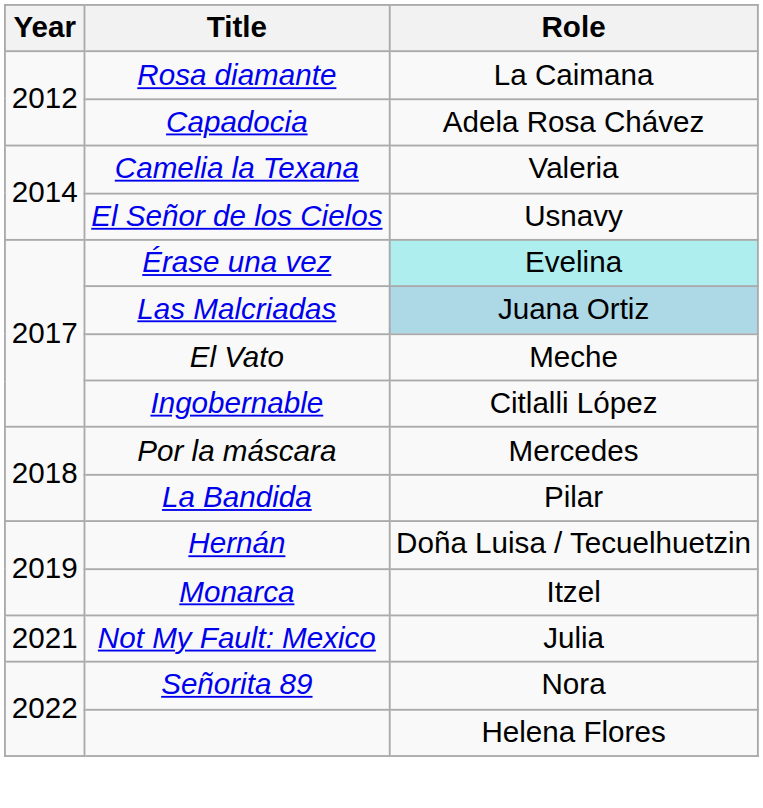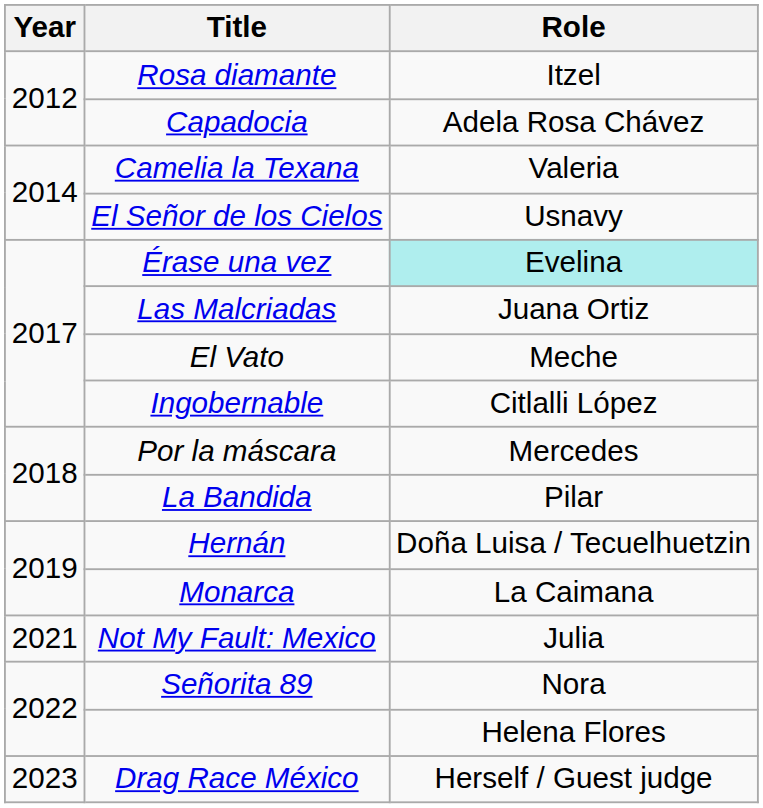 <table class="wikitable plainrowheaders" style="text-align:center;" border="1">
 <tr>
 <th>Year</th>
 <th>Title</th>
 <th>Role</th>
 </tr>
 <tr>
 <td rowspan=2>2012</td>
 <td><em><a href='#'>Rosa diamante</a></em></td>
-<td>La Caimana</td>
+<td>Itzel</td>
 </tr>
 <tr>
 <td><em><a href='#'>Capadocia</a></em></td>
 <td>Adela Rosa Chávez</td>
 </tr>
 <tr>
 <td rowspan=2>2014</td>
 <td><em><a href='#'>Camelia la Texana</a></em></td>
 <td>Valeria</td>
 </tr>
 <tr>
 <td><em><a href='#'>El Señor de los Cielos</a></em></td>
 <td>Usnavy</td>
 </tr>
 <tr>
 <td rowspan=4>2017</td>
 <td><em><a href='#'>Érase una vez</a></em></td>
 <td style="background: paleturquoise;">Evelina</td>
 </tr>
 <tr>
 <td><em><a href='#'>Las Malcriadas</a></em></td>
-<td style="background: lightblue;">Juana Ortiz</td>
+<td>Juana Ortiz</td>
 </tr>
 <tr>
 <td><em>El Vato</em></td>
 <td>Meche</td>
 </tr>
 <tr>
 <td><em><a href='#'>Ingobernable</a></em></td>
 <td>Citlalli López</td>
 </tr>
 <tr>
 <td rowspan=2>2018</td>
 <td><em>Por la máscara</em></td>
 <td>Mercedes</td>
 </tr>
 <tr>
 <td><em><a href='#'>La Bandida</a></em></td>
 <td>Pilar</td>
 </tr>
 <tr>
 <td rowspan=2>2019</td>
 <td><em><a href='#'>Hernán</a></em></td>
 <td>Doña Luisa / Tecuelhuetzin</td>
 </tr>
 <tr>
 <td><em><a href='#'>Monarca</a></em></td>
-<td>Itzel</td>
+<td>La Caimana</td>
 </tr>
 <tr>
 <td>2021</td>
 <td><em><a href='#'>Not My Fault: Mexico</a></em></td>
 <td>Julia</td>
 </tr>
 <tr>
 <td rowspan=2>2022</td>
 <td><em><a href='#'>Señorita 89</a></em></td>
 <td>Nora</td>
 </tr>
 <tr>
 <td><em></em></td>
 <td>Helena Flores</td>
 </tr>
+<tr>
+<td>2023</td>
+<td><em><a href='#'>Drag Race México</a></em></td>
+<td>Herself / Guest judge</td>
+</tr>
 </table>
